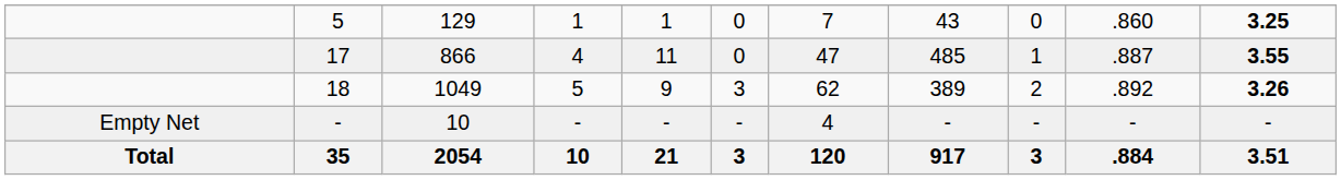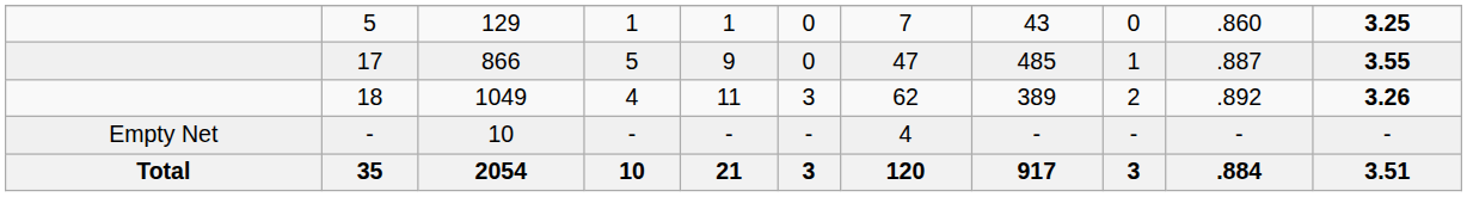 <table class="wikitable sortable" width ="1000">
 <tr align="center">
 </tr>
 <tr align="center" bgcolor="">
 <td></td>
 <td>5</td>
 <td>129</td>
 <td>1</td>
 <td>1</td>
 <td>0</td>
 <td>7</td>
 <td>43</td>
 <td>0</td>
 <td>.860</td>
 <td><strong>3.25</strong></td>
 </tr>
 <tr align="center" bgcolor="f0f0f0">
 <td></td>
 <td>17</td>
 <td>866</td>
-<td>4</td>
-<td>11</td>
+<td>5</td>
+<td>9</td>
 <td>0</td>
 <td>47</td>
 <td>485</td>
 <td>1</td>
 <td>.887</td>
 <td><strong>3.55</strong></td>
 </tr>
 <tr align="center" bgcolor="">
 <td></td>
 <td>18</td>
 <td>1049</td>
-<td>5</td>
-<td>9</td>
+<td>4</td>
+<td>11</td>
 <td>3</td>
 <td>62</td>
 <td>389</td>
 <td>2</td>
 <td>.892</td>
 <td><strong>3.26</strong></td>
 </tr>
 <tr align="center" bgcolor="f0f0f0">
 <td>Empty Net</td>
 <td>-</td>
 <td>10</td>
 <td>-</td>
 <td>-</td>
 <td>-</td>
 <td>4</td>
 <td>-</td>
 <td>-</td>
 <td>-</td>
 <td>-</td>
 </tr>
 <tr>
 <th>Total</th>
 <th>35</th>
 <th>2054</th>
 <th>10</th>
 <th>21</th>
 <th>3</th>
 <th>120</th>
 <th>917</th>
 <th>3</th>
 <th>.884</th>
 <th>3.51</th>
 </tr>
 </table>
